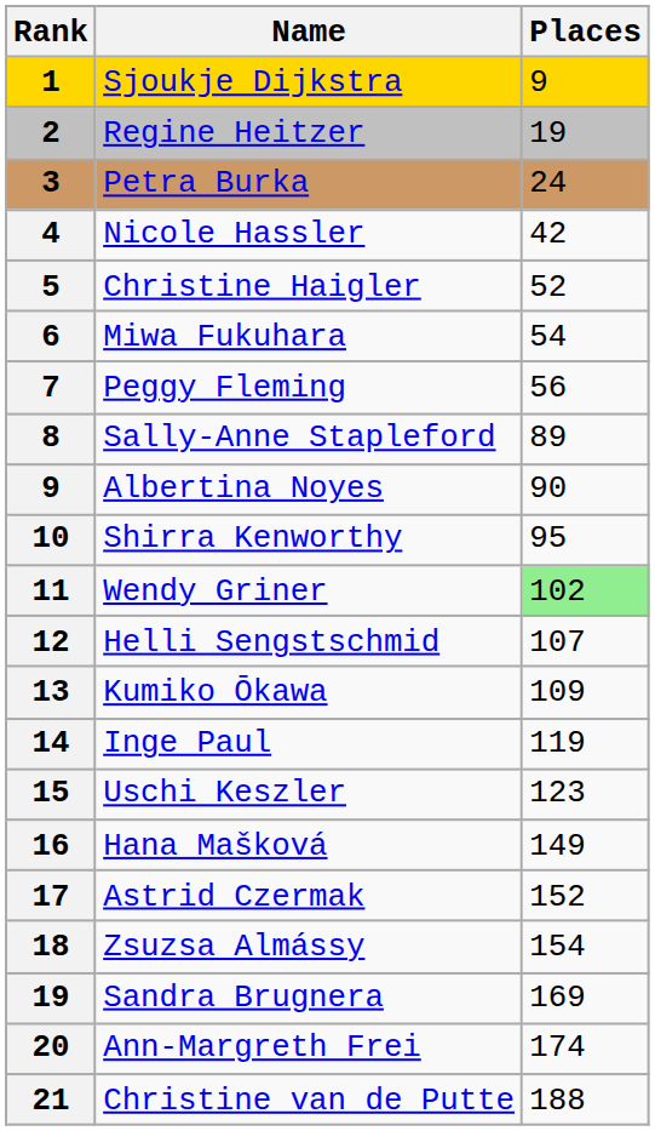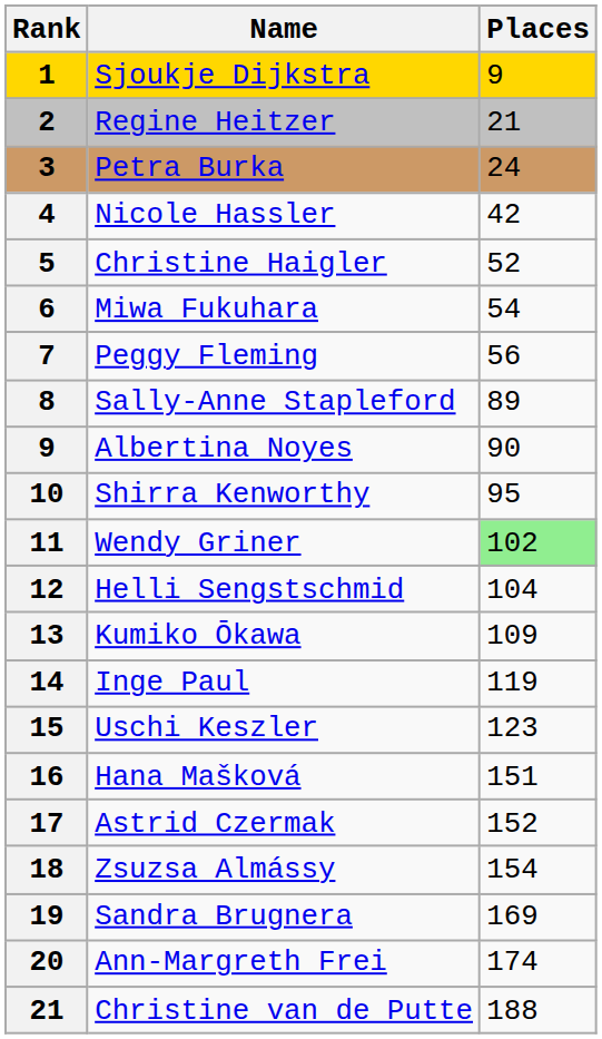 <table class="wikitable">
 <tr>
 <th>Rank</th>
 <th>Name</th>
 <th>Places</th>
 </tr>
 <tr bgcolor=gold>
 <td align=center><strong>1</strong></td>
 <td> <a href='#'>Sjoukje Dijkstra</a></td>
 <td>9</td>
 </tr>
 <tr bgcolor=silver>
 <td align=center><strong>2</strong></td>
 <td> <a href='#'>Regine Heitzer</a></td>
-<td>19</td>
+<td>21</td>
 </tr>
 <tr bgcolor=cc9966>
 <td align=center><strong>3</strong></td>
 <td> <a href='#'>Petra Burka</a></td>
 <td>24</td>
 </tr>
 <tr>
 <th>4</th>
 <td> <a href='#'>Nicole Hassler</a></td>
 <td>42</td>
 </tr>
 <tr>
 <th>5</th>
 <td> <a href='#'>Christine Haigler</a></td>
 <td>52</td>
 </tr>
 <tr>
 <th>6</th>
 <td> <a href='#'>Miwa Fukuhara</a></td>
 <td>54</td>
 </tr>
 <tr>
 <th>7</th>
 <td> <a href='#'>Peggy Fleming</a></td>
 <td>56</td>
 </tr>
 <tr>
 <th>8</th>
 <td> <a href='#'>Sally-Anne Stapleford</a></td>
 <td>89</td>
 </tr>
 <tr>
 <th>9</th>
 <td> <a href='#'>Albertina Noyes</a></td>
 <td>90</td>
 </tr>
 <tr>
 <th>10</th>
 <td> <a href='#'>Shirra Kenworthy</a></td>
 <td>95</td>
 </tr>
 <tr>
 <th>11</th>
 <td> <a href='#'>Wendy Griner</a></td>
 <td style="background: lightgreen;">102</td>
 </tr>
 <tr>
 <th>12</th>
 <td> <a href='#'>Helli Sengstschmid</a></td>
-<td>107</td>
+<td>104</td>
 </tr>
 <tr>
 <th>13</th>
 <td> <a href='#'>Kumiko Ōkawa</a></td>
 <td>109</td>
 </tr>
 <tr>
 <th>14</th>
 <td> <a href='#'>Inge Paul</a></td>
 <td>119</td>
 </tr>
 <tr>
 <th>15</th>
 <td> <a href='#'>Uschi Keszler</a></td>
 <td>123</td>
 </tr>
 <tr>
 <th>16</th>
 <td> <a href='#'>Hana Mašková</a></td>
-<td>149</td>
+<td>151</td>
 </tr>
 <tr>
 <th>17</th>
 <td> <a href='#'>Astrid Czermak</a></td>
 <td>152</td>
 </tr>
 <tr>
 <th>18</th>
 <td> <a href='#'>Zsuzsa Almássy</a></td>
 <td>154</td>
 </tr>
 <tr>
 <th>19</th>
 <td> <a href='#'>Sandra Brugnera</a></td>
 <td>169</td>
 </tr>
 <tr>
 <th>20</th>
 <td> <a href='#'>Ann-Margreth Frei</a></td>
 <td>174</td>
 </tr>
 <tr>
 <th>21</th>
 <td> <a href='#'>Christine van de Putte</a></td>
 <td>188</td>
 </tr>
 </table>
